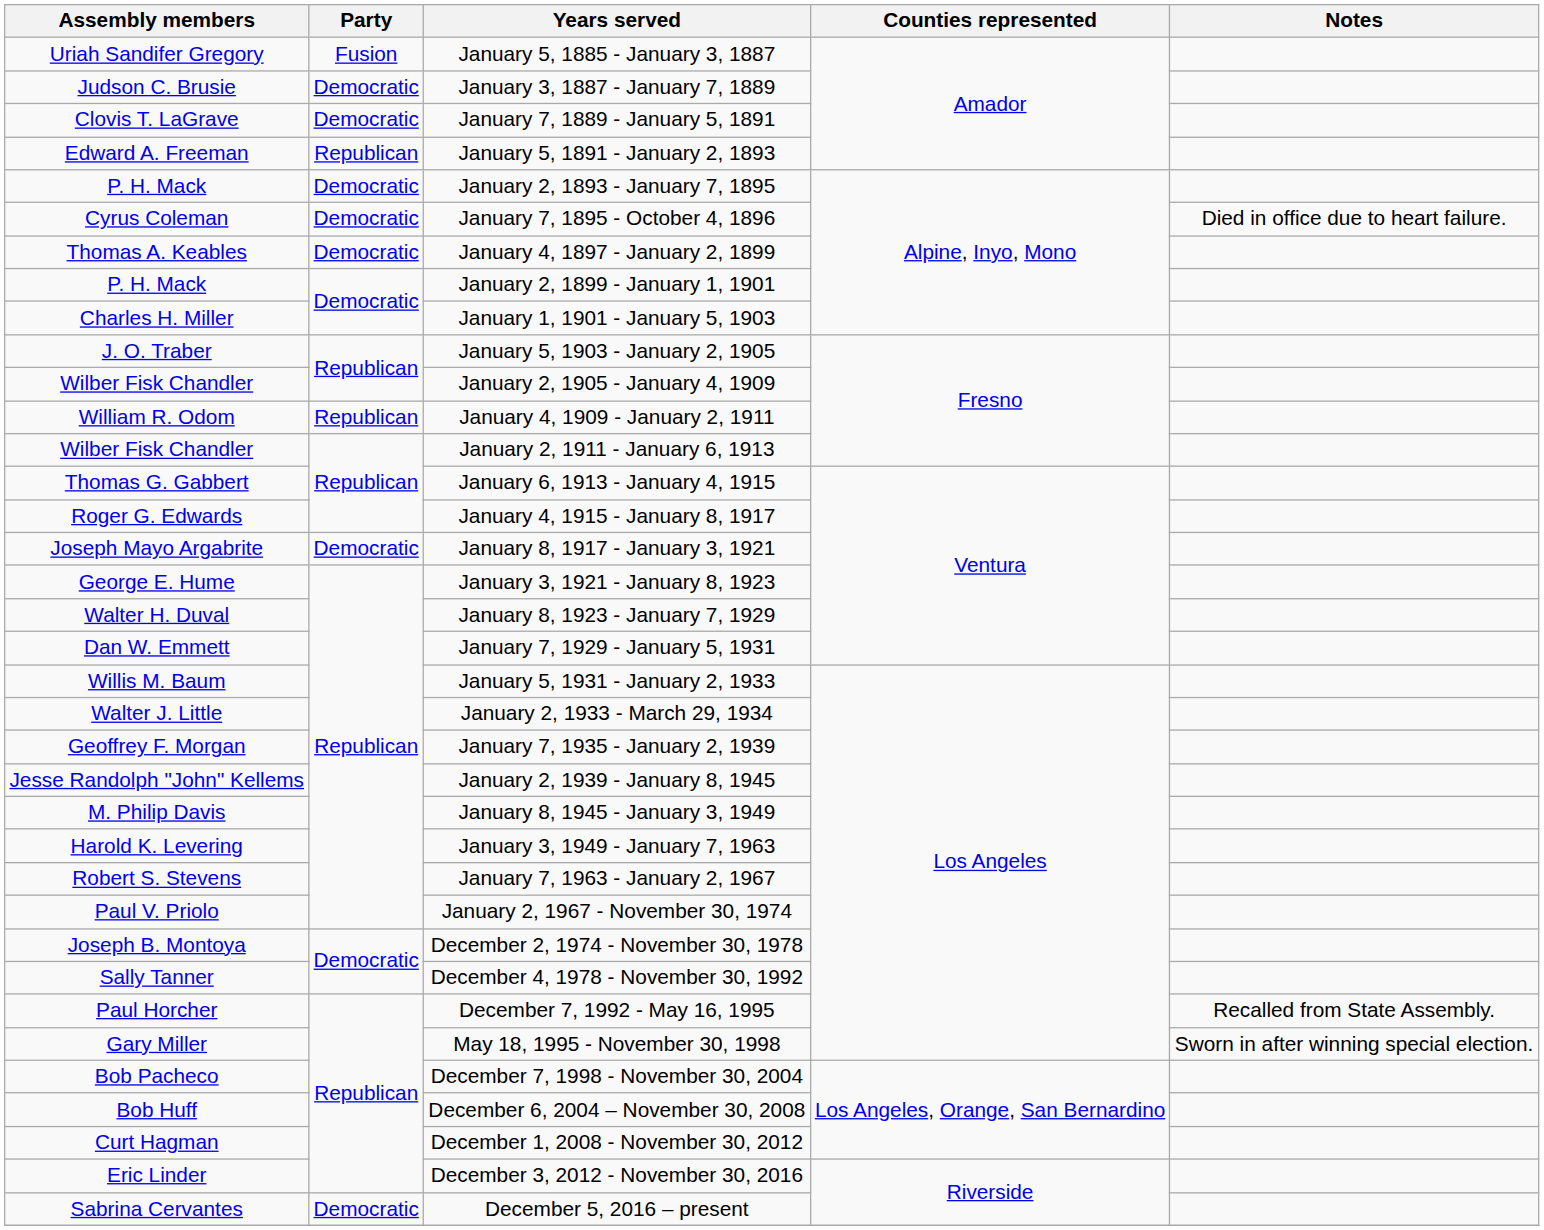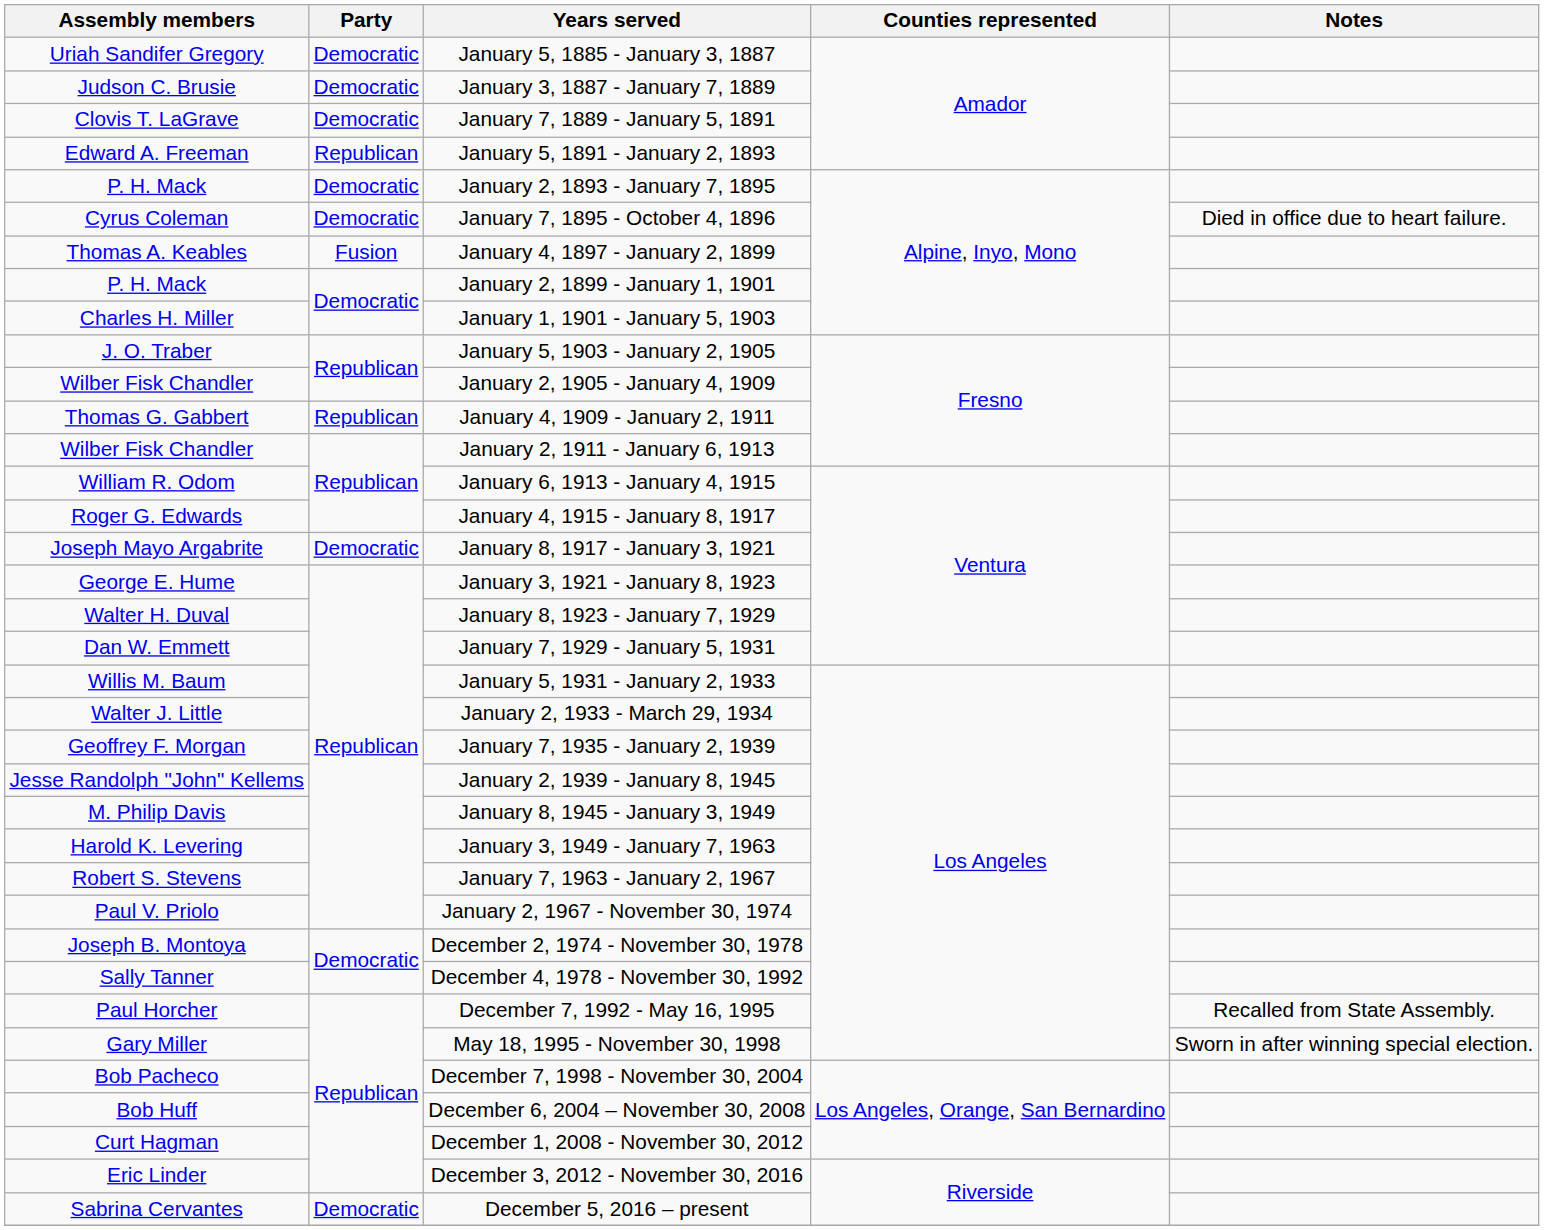 <table class=wikitable style="text-align:center">
 <tr>
 <th>Assembly members</th>
 <th>Party</th>
 <th>Years served</th>
 <th>Counties represented</th>
 <th>Notes</th>
 </tr>
 <tr>
 <td><a href='#'>Uriah Sandifer Gregory</a></td>
-<td><a href='#'>Fusion</a></td>
+<td><a href='#'>Democratic</a></td>
 <td>January 5, 1885 - January 3, 1887</td>
 <td rowspan=4><a href='#'>Amador</a></td>
 <td></td>
 </tr>
 <tr>
 <td><a href='#'>Judson C. Brusie</a></td>
 <td><a href='#'>Democratic</a></td>
 <td>January 3, 1887 - January 7, 1889</td>
 <td></td>
 </tr>
 <tr>
 <td><a href='#'>Clovis T. LaGrave</a></td>
 <td><a href='#'>Democratic</a></td>
 <td>January 7, 1889 - January 5, 1891</td>
 <td></td>
 </tr>
 <tr>
 <td><a href='#'>Edward A. Freeman</a></td>
 <td><a href='#'>Republican</a></td>
 <td>January 5, 1891 - January 2, 1893</td>
 <td></td>
 </tr>
 <tr>
 <td><a href='#'>P. H. Mack</a></td>
 <td><a href='#'>Democratic</a></td>
 <td>January 2, 1893 - January 7, 1895</td>
 <td rowspan=5><a href='#'>Alpine</a>, <a href='#'>Inyo</a>, <a href='#'>Mono</a></td>
 <td></td>
 </tr>
 <tr>
 <td><a href='#'>Cyrus Coleman</a></td>
 <td><a href='#'>Democratic</a></td>
 <td>January 7, 1895 - October 4, 1896</td>
 <td>Died in office due to heart failure.</td>
 </tr>
 <tr>
 <td><a href='#'>Thomas A. Keables</a></td>
-<td><a href='#'>Democratic</a></td>
+<td><a href='#'>Fusion</a></td>
 <td>January 4, 1897 - January 2, 1899</td>
 <td></td>
 </tr>
 <tr>
 <td><a href='#'>P. H. Mack</a></td>
 <td rowspan=2 ><a href='#'>Democratic</a></td>
 <td>January 2, 1899 - January 1, 1901</td>
 <td></td>
 </tr>
 <tr>
 <td><a href='#'>Charles H. Miller</a></td>
 <td>January 1, 1901 - January 5, 1903</td>
 <td></td>
 </tr>
 <tr>
 <td><a href='#'>J. O. Traber</a></td>
 <td rowspan=2 ><a href='#'>Republican</a></td>
 <td>January 5, 1903 - January 2, 1905</td>
 <td rowspan=4><a href='#'>Fresno</a></td>
 <td></td>
 </tr>
 <tr>
 <td><a href='#'>Wilber Fisk Chandler</a></td>
 <td>January 2, 1905 - January 4, 1909</td>
 <td></td>
 </tr>
 <tr>
-<td><a href='#'>William R. Odom</a></td>
+<td><a href='#'>Thomas G. Gabbert</a></td>
 <td><a href='#'>Republican</a></td>
 <td>January 4, 1909 - January 2, 1911</td>
 <td></td>
 </tr>
 <tr>
 <td><a href='#'>Wilber Fisk Chandler</a></td>
 <td rowspan=3 ><a href='#'>Republican</a></td>
 <td>January 2, 1911 - January 6, 1913</td>
 <td></td>
 </tr>
 <tr>
-<td><a href='#'>Thomas G. Gabbert</a></td>
+<td><a href='#'>William R. Odom</a></td>
 <td>January 6, 1913 - January 4, 1915</td>
 <td rowspan=6><a href='#'>Ventura</a></td>
 <td></td>
 </tr>
 <tr>
 <td><a href='#'>Roger G. Edwards</a></td>
 <td>January 4, 1915 - January 8, 1917</td>
 <td></td>
 </tr>
 <tr>
 <td><a href='#'>Joseph Mayo Argabrite</a></td>
 <td><a href='#'>Democratic</a></td>
 <td>January 8, 1917 - January 3, 1921</td>
 <td></td>
 </tr>
 <tr>
 <td><a href='#'>George E. Hume</a></td>
 <td rowspan=11 ><a href='#'>Republican</a></td>
 <td>January 3, 1921 - January 8, 1923</td>
 <td></td>
 </tr>
 <tr>
 <td><a href='#'>Walter H. Duval</a></td>
 <td>January 8, 1923 - January 7, 1929</td>
 <td></td>
 </tr>
 <tr>
 <td><a href='#'>Dan W. Emmett</a></td>
 <td>January 7, 1929 - January 5, 1931</td>
 <td></td>
 </tr>
 <tr>
 <td><a href='#'>Willis M. Baum</a></td>
 <td>January 5, 1931 - January 2, 1933</td>
 <td rowspan=13><a href='#'>Los Angeles</a></td>
 <td></td>
 </tr>
 <tr>
 <td><a href='#'>Walter J. Little</a></td>
 <td>January 2, 1933 - March 29, 1934</td>
 <td></td>
 </tr>
 <tr>
 <td><a href='#'>Geoffrey F. Morgan</a></td>
 <td>January 7, 1935 - January 2, 1939</td>
 <td></td>
 </tr>
 <tr>
 <td><a href='#'>Jesse Randolph "John" Kellems</a></td>
 <td>January 2, 1939 - January 8, 1945</td>
 <td></td>
 </tr>
 <tr>
 <td><a href='#'>M. Philip Davis</a></td>
 <td>January 8, 1945 - January 3, 1949</td>
 <td></td>
 </tr>
 <tr>
 <td><a href='#'>Harold K. Levering</a></td>
 <td>January 3, 1949 - January 7, 1963</td>
 <td></td>
 </tr>
 <tr>
 <td><a href='#'>Robert S. Stevens</a></td>
 <td>January 7, 1963 - January 2, 1967</td>
 <td></td>
 </tr>
 <tr>
 <td><a href='#'>Paul V. Priolo</a></td>
 <td>January 2, 1967 - November 30, 1974</td>
 <td></td>
 </tr>
 <tr>
 <td><a href='#'>Joseph B. Montoya</a></td>
 <td rowspan=2 ><a href='#'>Democratic</a></td>
 <td>December 2, 1974 - November 30, 1978</td>
 <td></td>
 </tr>
 <tr>
 <td><a href='#'>Sally Tanner</a></td>
 <td>December 4, 1978 - November 30, 1992</td>
 <td></td>
 </tr>
 <tr>
 <td><a href='#'>Paul Horcher</a></td>
 <td rowspan=7 ><a href='#'>Republican</a></td>
 <td>December 7, 1992 - May 16, 1995</td>
 <td>Recalled from State Assembly.</td>
 </tr>
 <tr>
 <td><a href='#'>Gary Miller</a></td>
 <td>May 18, 1995 - November 30, 1998</td>
 <td>Sworn in after winning special election.</td>
 </tr>
 <tr>
 <td rowspan=2><a href='#'>Bob Pacheco</a></td>
 <td rowspan=2>December 7, 1998 - November 30, 2004</td>
 <td rowspan=2></td>
 </tr>
 <tr>
 <td rowspan=3><a href='#'>Los Angeles</a>, <a href='#'>Orange</a>, <a href='#'>San Bernardino</a></td>
 </tr>
 <tr>
 <td><a href='#'>Bob Huff</a></td>
 <td>December 6, 2004 – November 30, 2008</td>
 <td></td>
 </tr>
 <tr>
 <td><a href='#'>Curt Hagman</a></td>
 <td>December 1, 2008 - November 30, 2012</td>
 <td></td>
 </tr>
 <tr>
 <td><a href='#'>Eric Linder</a></td>
 <td>December 3, 2012 - November 30, 2016</td>
 <td rowspan=2><a href='#'>Riverside</a></td>
 <td></td>
 </tr>
 <tr>
 <td><a href='#'>Sabrina Cervantes</a></td>
 <td><a href='#'>Democratic</a></td>
 <td>December 5, 2016 – present</td>
 <td></td>
 </tr>
 <tr>
 </tr>
 </table>
